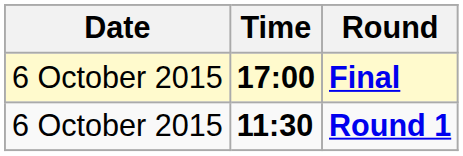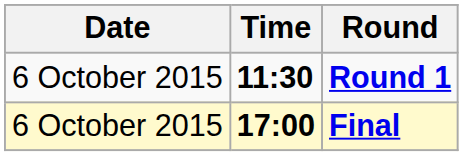 <table class="wikitable">
 <tr>
 <th>Date</th>
 <th>Time</th>
 <th>Round</th>
 </tr>
+<tr>
+<td>6 October 2015</td>
+<td><strong>11:30</strong></td>
+<td><strong><a href='#'>Round 1</a></strong></td>
+</tr>
 <tr style=background:lemonchiffon>
 <td>6 October 2015</td>
 <td><strong>17:00</strong></td>
 <td><strong><a href='#'>Final</a></strong></td>
 </tr>
-<tr>
-<td>6 October 2015</td>
-<td><strong>11:30</strong></td>
-<td><strong><a href='#'>Round 1</a></strong></td>
-</tr>
 </table>
